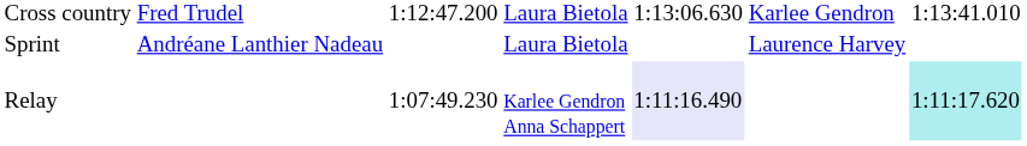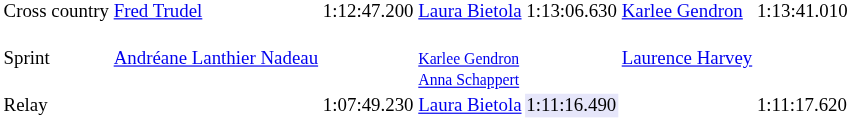 <table>
 <tr>
 <td>Cross country</td>
 <td><a href='#'>Fred Trudel</a><br></td>
 <td>1:12:47.200</td>
 <td><a href='#'>Laura Bietola</a><br></td>
 <td>1:13:06.630</td>
 <td><a href='#'>Karlee Gendron</a><br></td>
 <td>1:13:41.010</td>
 </tr>
 <tr>
 <td>Sprint</td>
 <td><a href='#'>Andréane Lanthier Nadeau</a><br></td>
 <td></td>
-<td><a href='#'>Laura Bietola</a><br></td>
+<td><br><small><a href='#'>Karlee Gendron</a><br><a href='#'>Anna Schappert</a></small></td>
 <td></td>
 <td><a href='#'>Laurence Harvey</a><br></td>
 <td></td>
 </tr>
 <tr>
 <td>Relay</td>
 <td></td>
 <td>1:07:49.230</td>
-<td><br><small><a href='#'>Karlee Gendron</a><br><a href='#'>Anna Schappert</a></small></td>
+<td><a href='#'>Laura Bietola</a><br></td>
 <td style="background: lavender;">1:11:16.490</td>
 <td></td>
-<td style="background: paleturquoise;">1:11:17.620</td>
+<td>1:11:17.620</td>
 </tr>
 </table>
